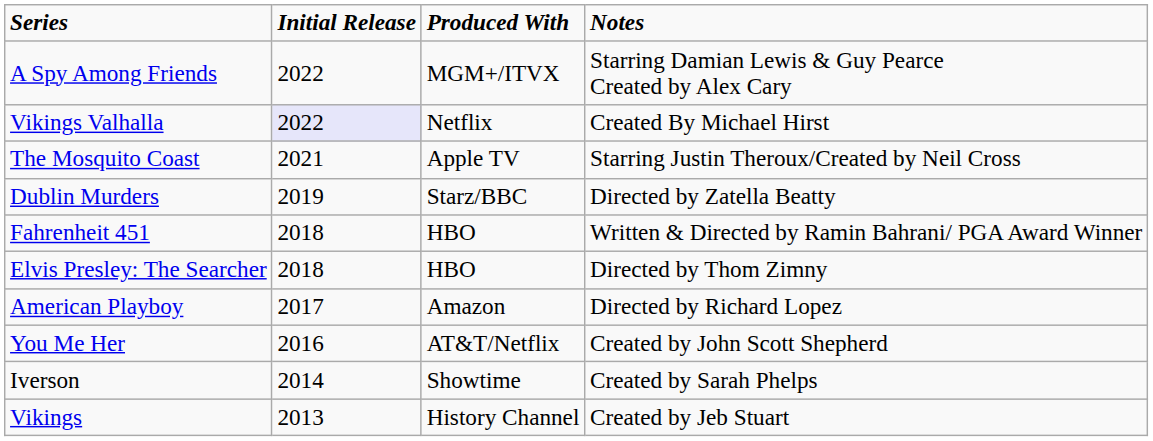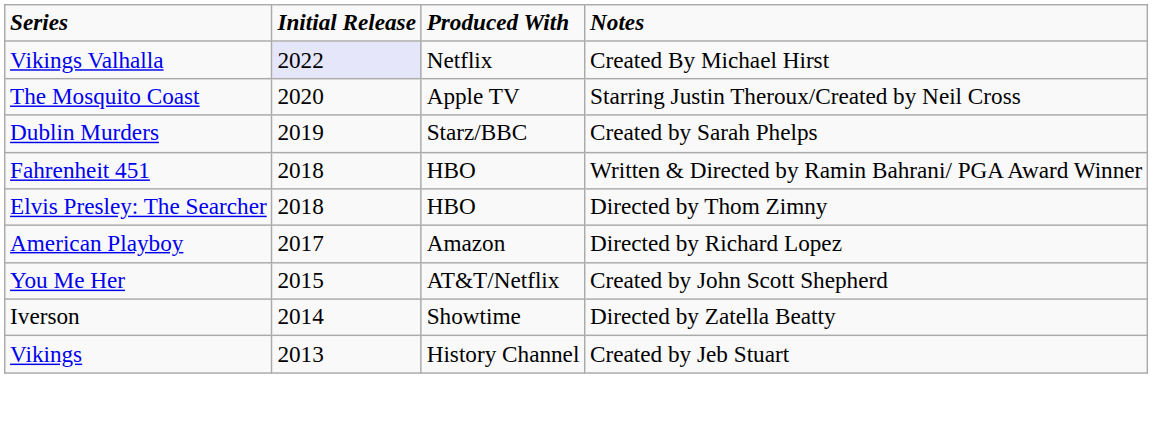 <table class="wikitable">
 <tr>
 <td><strong><em>Series</em></strong></td>
 <td><strong><em>Initial Release</em></strong></td>
 <td><strong><em>Produced With</em></strong></td>
 <td><strong><em>Notes</em></strong></td>
-</tr>
-<tr>
-<td><a href='#'>A Spy Among Friends</a></td>
-<td>2022</td>
-<td>MGM+/ITVX</td>
-<td>Starring Damian Lewis & Guy Pearce<br>Created by Alex Cary</td>
 </tr>
 <tr>
 <td><a href='#'>Vikings Valhalla</a></td>
 <td style="background: lavender;">2022</td>
 <td>Netflix</td>
 <td>Created By Michael Hirst</td>
 </tr>
 <tr>
 <td><a href='#'>The Mosquito Coast</a></td>
-<td>2021</td>
+<td>2020</td>
 <td>Apple TV</td>
 <td>Starring Justin Theroux/Created by Neil Cross</td>
 </tr>
 <tr>
 <td><a href='#'>Dublin Murders</a></td>
 <td>2019</td>
 <td>Starz/BBC</td>
-<td>Directed by Zatella Beatty</td>
+<td>Created by Sarah Phelps</td>
 </tr>
 <tr>
 <td><a href='#'>Fahrenheit 451</a></td>
 <td>2018</td>
 <td>HBO</td>
 <td>Written & Directed by Ramin Bahrani/ PGA Award Winner</td>
 </tr>
 <tr>
 <td><a href='#'>Elvis Presley: The Searcher</a></td>
 <td>2018</td>
 <td>HBO</td>
 <td>Directed by Thom Zimny</td>
 </tr>
 <tr>
 <td><a href='#'>American Playboy</a></td>
 <td>2017</td>
 <td>Amazon</td>
 <td>Directed by Richard Lopez</td>
 </tr>
 <tr>
 <td><a href='#'>You Me Her</a></td>
-<td>2016</td>
+<td>2015</td>
 <td>AT&T/Netflix</td>
 <td>Created by John Scott Shepherd</td>
 </tr>
 <tr>
 <td>Iverson</td>
 <td>2014</td>
 <td>Showtime</td>
-<td>Created by Sarah Phelps</td>
+<td>Directed by Zatella Beatty</td>
 </tr>
 <tr>
 <td><a href='#'>Vikings</a></td>
 <td>2013</td>
 <td>History Channel</td>
 <td>Created by Jeb Stuart</td>
 </tr>
 </table>
